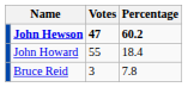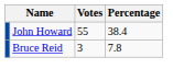 <table class="wikitable">
 <tr>
 <th colspan="2">Name</th>
 <th>Votes</th>
 <th>Percentage</th>
 </tr>
 <tr>
 <td style="background:#0047AB"></td>
-<td><strong><a href='#'>John Hewson</a></strong></td>
-<td><strong>47</strong></td>
-<td><strong>60.2</strong></td>
-</tr>
-<tr>
-<td style="background:#0047AB"></td>
 <td><a href='#'>John Howard</a></td>
 <td>55</td>
-<td>18.4</td>
+<td>38.4</td>
 </tr>
 <tr>
 <td style="background:#0047AB"></td>
 <td><a href='#'>Bruce Reid</a></td>
 <td>3</td>
 <td>7.8</td>
 </tr>
 </table>
